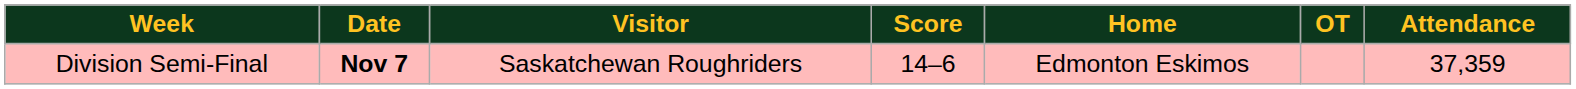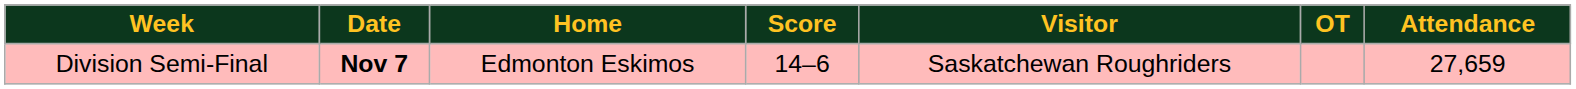 <table class="wikitable" width="80%">
 <tr align="center" style="background:#0C371D;color:#ffc322;">
 <td><strong>Week</strong></td>
 <td><strong>Date</strong></td>
+<td><strong>Home</strong></td>
+<td><strong>Score</strong></td>
 <td><strong>Visitor</strong></td>
-<td><strong>Score</strong></td>
-<td><strong>Home</strong></td>
 <td><strong>OT</strong></td>
 <td><strong>Attendance</strong></td>
 </tr>
 <tr align="center" bgcolor="#ffbbbb">
 <td>Division Semi-Final</td>
 <td><strong>Nov 7</strong></td>
+<td>Edmonton Eskimos</td>
+<td>14–6</td>
 <td>Saskatchewan Roughriders</td>
-<td>14–6</td>
-<td>Edmonton Eskimos</td>
 <td></td>
-<td>37,359</td>
+<td>27,659</td>
 </tr>
 </table>
